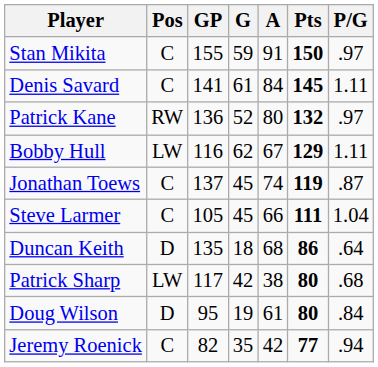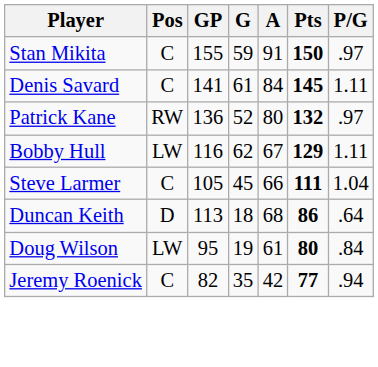 <table class="wikitable" style="text-align:center">
 <tr>
 <th>Player</th>
 <th>Pos</th>
 <th>GP</th>
 <th>G</th>
 <th>A</th>
 <th>Pts</th>
 <th>P/G</th>
 </tr>
 <tr>
 <td style="text-align:left;"><a href='#'>Stan Mikita</a></td>
 <td>C</td>
 <td>155</td>
 <td>59</td>
 <td>91</td>
 <td><strong>150</strong></td>
 <td>.97</td>
 </tr>
 <tr>
 <td style="text-align:left;"><a href='#'>Denis Savard</a></td>
 <td>C</td>
 <td>141</td>
 <td>61</td>
 <td>84</td>
 <td><strong>145</strong></td>
 <td>1.11</td>
 </tr>
 <tr>
 <td style="text-align:left;"><a href='#'>Patrick Kane</a></td>
 <td>RW</td>
 <td>136</td>
 <td>52</td>
 <td>80</td>
 <td><strong>132</strong></td>
 <td>.97</td>
 </tr>
 <tr>
 <td style="text-align:left;"><a href='#'>Bobby Hull</a></td>
 <td>LW</td>
 <td>116</td>
 <td>62</td>
 <td>67</td>
 <td><strong>129</strong></td>
 <td>1.11</td>
 </tr>
 <tr>
-<td style="text-align:left;"><a href='#'>Jonathan Toews</a></td>
-<td>C</td>
-<td>137</td>
-<td>45</td>
-<td>74</td>
-<td><strong>119</strong></td>
-<td>.87</td>
-</tr>
-<tr>
 <td style="text-align:left;"><a href='#'>Steve Larmer</a></td>
 <td>C</td>
 <td>105</td>
 <td>45</td>
 <td>66</td>
 <td><strong>111</strong></td>
 <td>1.04</td>
 </tr>
 <tr>
 <td style="text-align:left;"><a href='#'>Duncan Keith</a></td>
 <td>D</td>
-<td>135</td>
+<td>113</td>
 <td>18</td>
 <td>68</td>
 <td><strong>86</strong></td>
 <td>.64</td>
 </tr>
 <tr>
-<td style="text-align:left;"><a href='#'>Patrick Sharp</a></td>
+<td style="text-align:left;"><a href='#'>Doug Wilson</a></td>
 <td>LW</td>
-<td>117</td>
-<td>42</td>
-<td>38</td>
-<td><strong>80</strong></td>
-<td>.68</td>
-</tr>
-<tr>
-<td style="text-align:left;"><a href='#'>Doug Wilson</a></td>
-<td>D</td>
 <td>95</td>
 <td>19</td>
 <td>61</td>
 <td><strong>80</strong></td>
 <td>.84</td>
 </tr>
 <tr>
 <td style="text-align:left;"><a href='#'>Jeremy Roenick</a></td>
 <td>C</td>
 <td>82</td>
 <td>35</td>
 <td>42</td>
 <td><strong>77</strong></td>
 <td>.94</td>
 </tr>
 </table>
